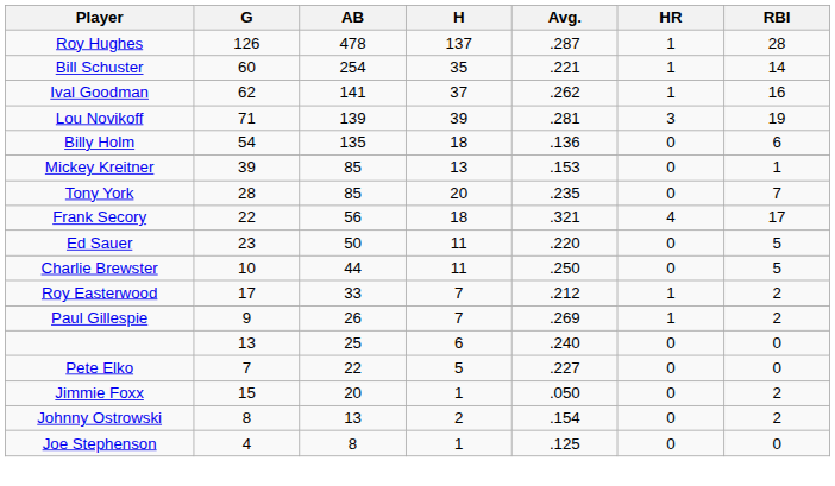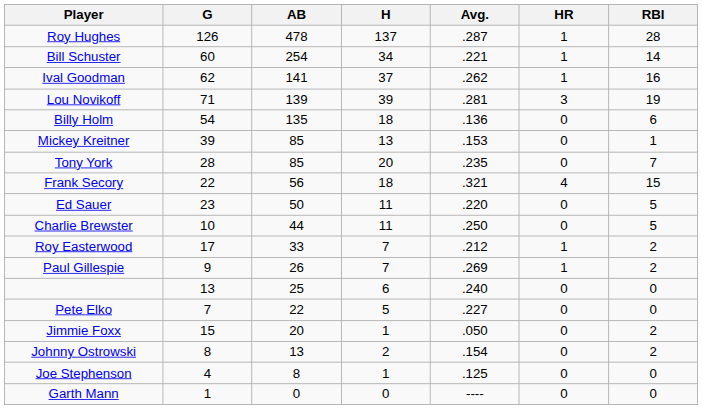 <table class="wikitable sortable">
 <tr>
 <th bgcolor="#DDDDFF" width="16%">Player</th>
 <th bgcolor="#DDDDFF" width="9%">G</th>
 <th bgcolor="#DDDDFF" width="9%">AB</th>
 <th bgcolor="#DDDDFF" width="9%">H</th>
 <th bgcolor="#DDDDFF" width="9%">Avg.</th>
 <th bgcolor="#DDDDFF" width="9%">HR</th>
 <th bgcolor="#DDDDFF" width="9%">RBI</th>
 </tr>
 <tr align="center">
 <td><a href='#'>Roy Hughes</a></td>
 <td>126</td>
 <td>478</td>
 <td>137</td>
 <td>.287</td>
 <td>1</td>
 <td>28</td>
 </tr>
 <tr align=center>
 <td><a href='#'>Bill Schuster</a></td>
 <td>60</td>
 <td>254</td>
-<td>35</td>
+<td>34</td>
 <td>.221</td>
 <td>1</td>
 <td>14</td>
 </tr>
 <tr align=center>
 <td><a href='#'>Ival Goodman</a></td>
 <td>62</td>
 <td>141</td>
 <td>37</td>
 <td>.262</td>
 <td>1</td>
 <td>16</td>
 </tr>
 <tr align=center>
 <td><a href='#'>Lou Novikoff</a></td>
 <td>71</td>
 <td>139</td>
 <td>39</td>
 <td>.281</td>
 <td>3</td>
 <td>19</td>
 </tr>
 <tr align=center>
 <td><a href='#'>Billy Holm</a></td>
 <td>54</td>
 <td>135</td>
 <td>18</td>
 <td>.136</td>
 <td>0</td>
 <td>6</td>
 </tr>
 <tr align=center>
 <td><a href='#'>Mickey Kreitner</a></td>
 <td>39</td>
 <td>85</td>
 <td>13</td>
 <td>.153</td>
 <td>0</td>
 <td>1</td>
 </tr>
 <tr align=center>
 <td><a href='#'>Tony York</a></td>
 <td>28</td>
 <td>85</td>
 <td>20</td>
 <td>.235</td>
 <td>0</td>
 <td>7</td>
 </tr>
 <tr align=center>
 <td><a href='#'>Frank Secory</a></td>
 <td>22</td>
 <td>56</td>
 <td>18</td>
 <td>.321</td>
 <td>4</td>
-<td>17</td>
+<td>15</td>
 </tr>
 <tr align=center>
 <td><a href='#'>Ed Sauer</a></td>
 <td>23</td>
 <td>50</td>
 <td>11</td>
 <td>.220</td>
 <td>0</td>
 <td>5</td>
 </tr>
 <tr align=center>
 <td><a href='#'>Charlie Brewster</a></td>
 <td>10</td>
 <td>44</td>
 <td>11</td>
 <td>.250</td>
 <td>0</td>
 <td>5</td>
 </tr>
 <tr align=center>
 <td><a href='#'>Roy Easterwood</a></td>
 <td>17</td>
 <td>33</td>
 <td>7</td>
 <td>.212</td>
 <td>1</td>
 <td>2</td>
 </tr>
 <tr align=center>
 <td><a href='#'>Paul Gillespie</a></td>
 <td>9</td>
 <td>26</td>
 <td>7</td>
 <td>.269</td>
 <td>1</td>
 <td>2</td>
 </tr>
 <tr align=center>
 <td></td>
 <td>13</td>
 <td>25</td>
 <td>6</td>
 <td>.240</td>
 <td>0</td>
 <td>0</td>
 </tr>
 <tr align="center">
 <td><a href='#'>Pete Elko</a></td>
 <td>7</td>
 <td>22</td>
 <td>5</td>
 <td>.227</td>
 <td>0</td>
 <td>0</td>
 </tr>
 <tr align=center>
 <td><a href='#'>Jimmie Foxx</a></td>
 <td>15</td>
 <td>20</td>
 <td>1</td>
 <td>.050</td>
 <td>0</td>
 <td>2</td>
 </tr>
 <tr align=center>
 <td><a href='#'>Johnny Ostrowski</a></td>
 <td>8</td>
 <td>13</td>
 <td>2</td>
 <td>.154</td>
 <td>0</td>
 <td>2</td>
 </tr>
 <tr align=center>
 <td><a href='#'>Joe Stephenson</a></td>
 <td>4</td>
 <td>8</td>
 <td>1</td>
 <td>.125</td>
 <td>0</td>
 <td>0</td>
 </tr>
+<tr align=center>
+<td><a href='#'>Garth Mann</a></td>
+<td>1</td>
+<td>0</td>
+<td>0</td>
+<td>----</td>
+<td>0</td>
+<td>0</td>
+</tr>
 </table>
